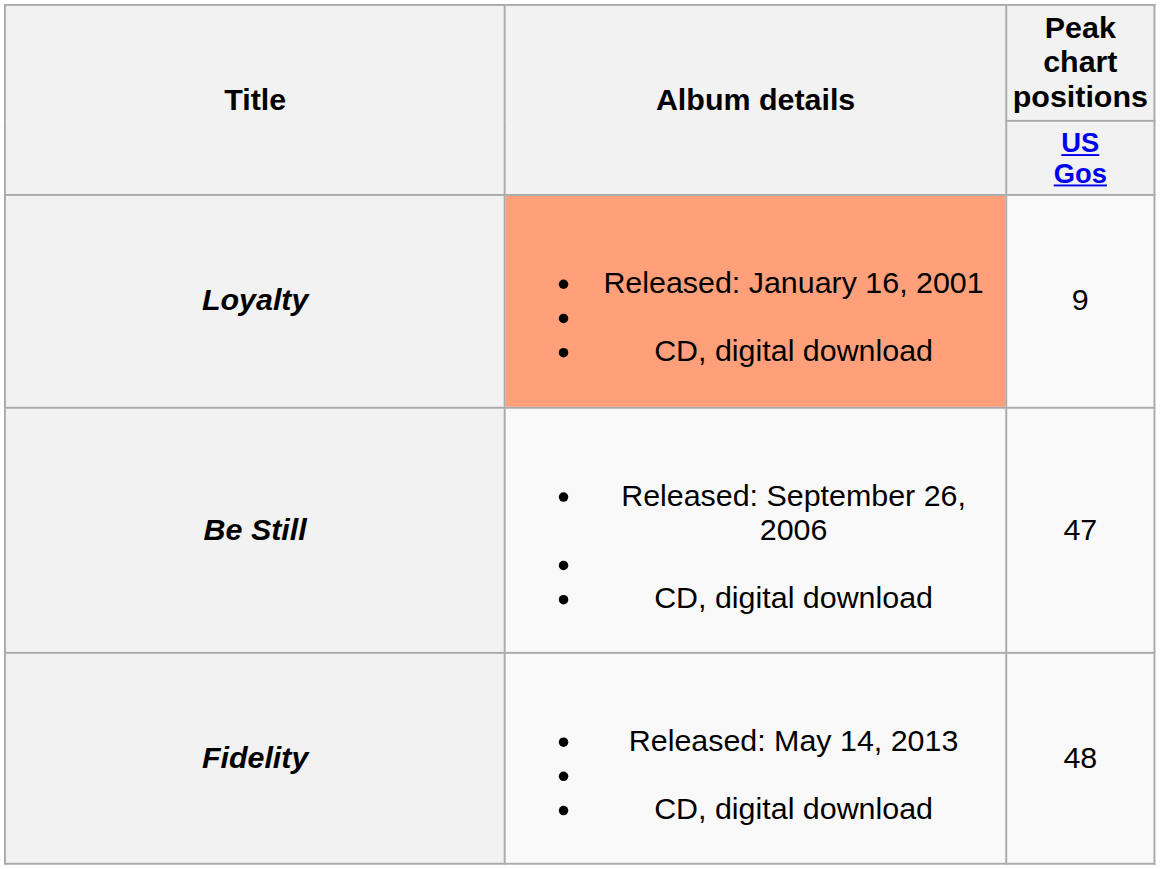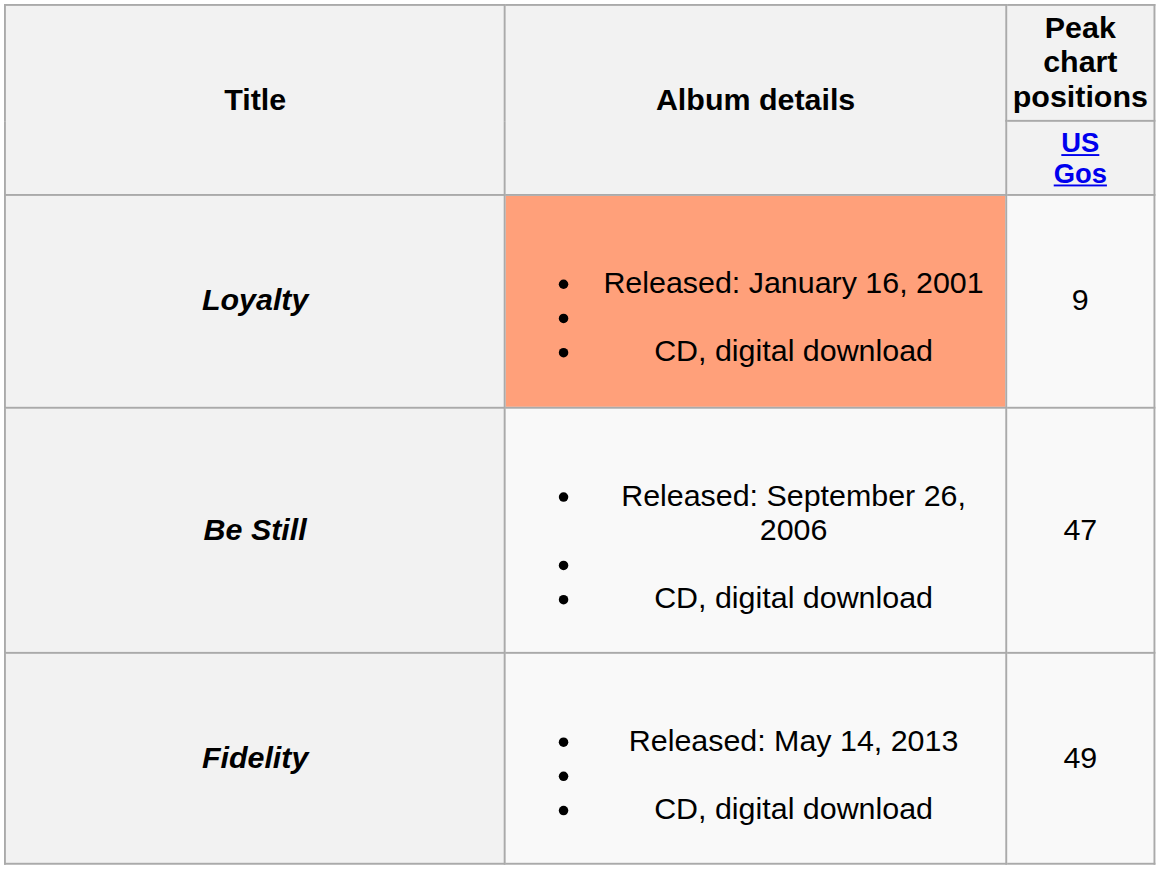 <table class="wikitable plainrowheaders" style="text-align:center;">
 <tr>
 <th scope="col" rowspan="2" style="width:16em;">Title</th>
 <th scope="col" rowspan="2" style="width:16em;">Album details</th>
 <th scope="col" colspan="1">Peak chart positions</th>
 </tr>
 <tr>
 <th style="width:3em; font-size:90%"><a href='#'>US<br>Gos</a></th>
 </tr>
 <tr>
 <th scope="row"><em>Loyalty</em></th>
 <td style="background: lightsalmon;"><br><ul><li>Released: January 16, 2001</li><li></li><li>CD, digital download</li></ul></td>
 <td>9</td>
 </tr>
 <tr>
 <th scope="row"><em>Be Still</em></th>
 <td><br><ul><li>Released: September 26, 2006</li><li></li><li>CD, digital download</li></ul></td>
 <td>47</td>
 </tr>
 <tr>
 <th scope="row"><em>Fidelity</em></th>
 <td><br><ul><li>Released: May 14, 2013</li><li></li><li>CD, digital download</li></ul></td>
-<td>48</td>
+<td>49</td>
 </tr>
 </table>
